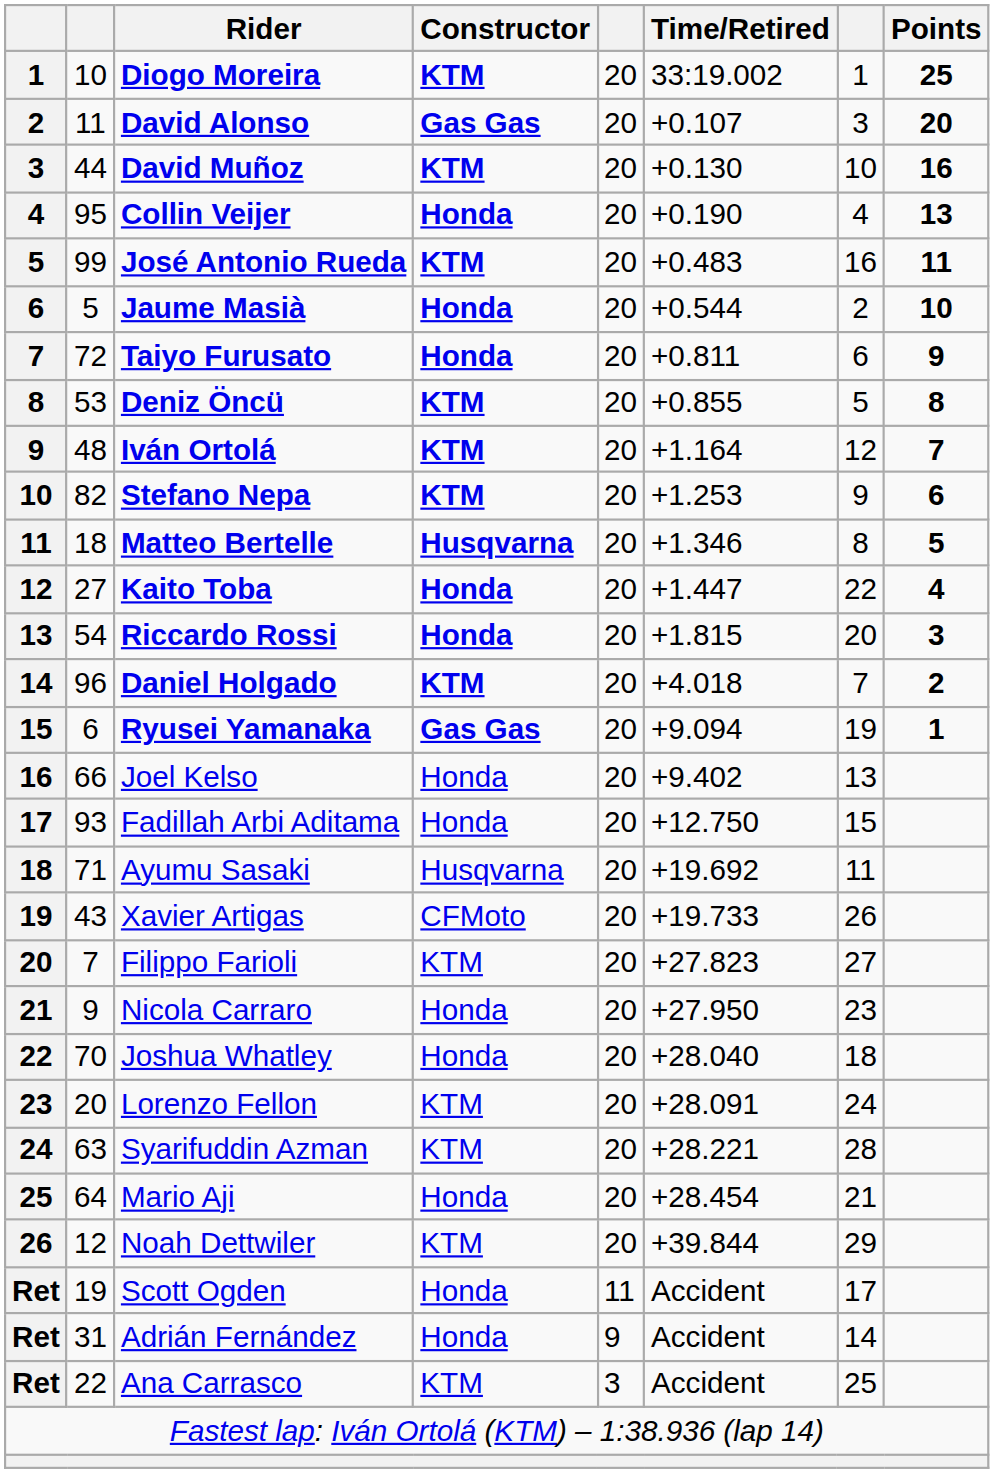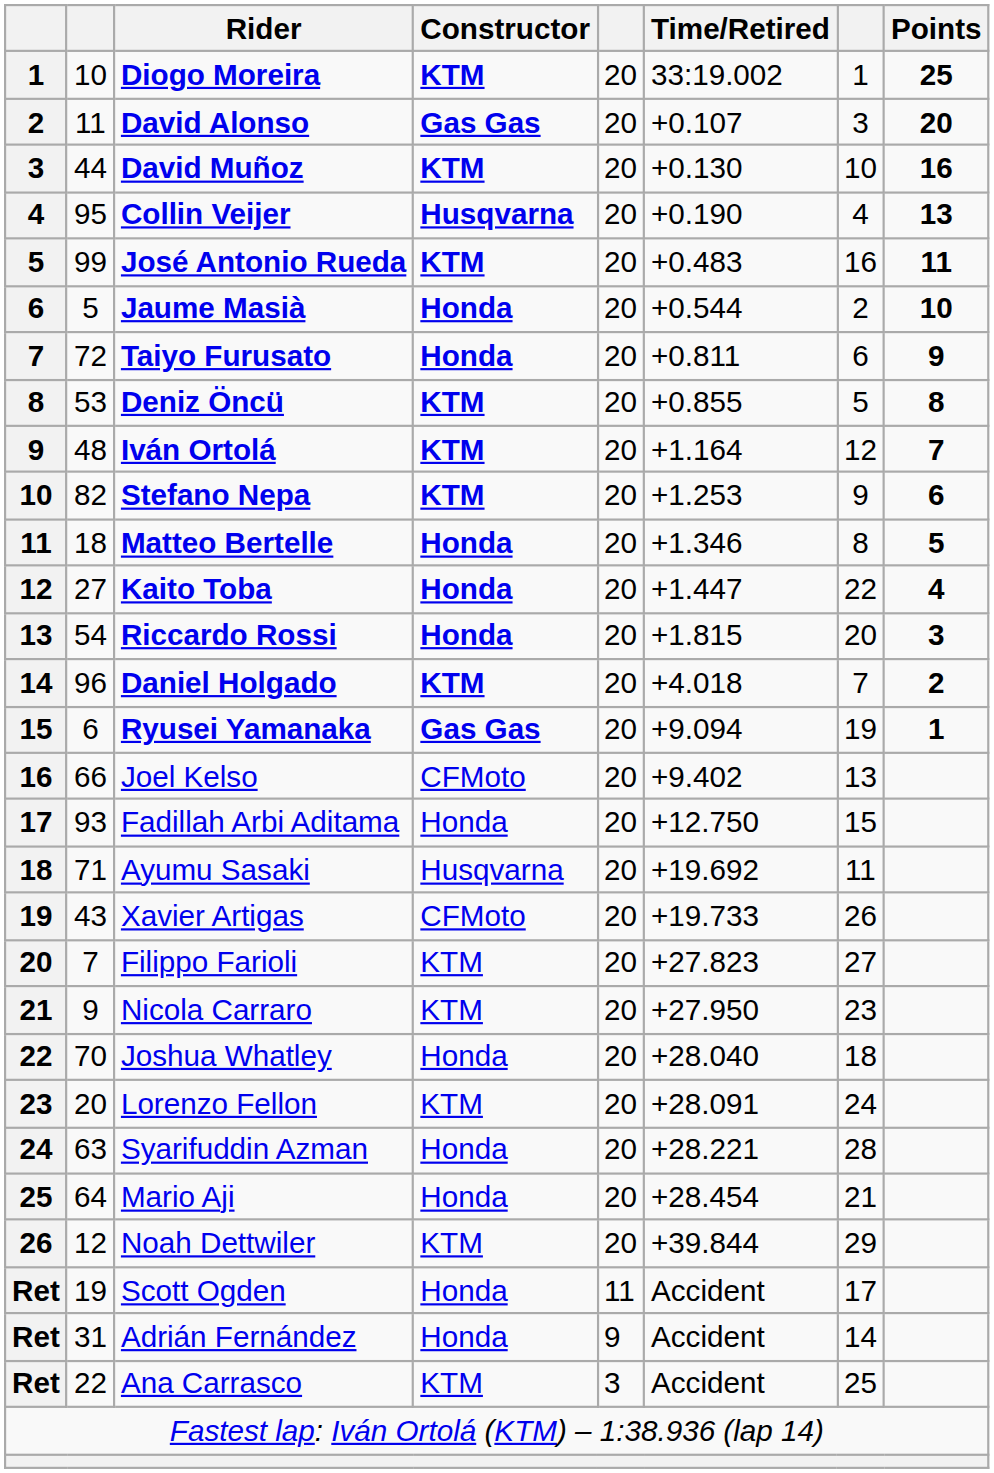 <table class="wikitable sortable" style="font-size: 85%;">
 <tr>
 <th scope="col"></th>
 <th scope="col"></th>
 <th scope="col">Rider</th>
 <th scope="col">Constructor</th>
 <th scope="col" class="unsortable"></th>
 <th scope="col" class="unsortable">Time/Retired</th>
 <th scope="col"></th>
 <th scope="col">Points</th>
 </tr>
 <tr>
 <th scope="row">1</th>
 <td align="center">10</td>
 <td data-sort-value="mor"> <strong><a href='#'>Diogo Moreira</a></strong></td>
 <td><strong><a href='#'>KTM</a></strong></td>
 <td>20</td>
 <td>33:19.002</td>
 <td align="center">1</td>
 <td align="center"><strong>25</strong></td>
 </tr>
 <tr>
 <th scope="row">2</th>
 <td align="center">11</td>
 <td data-sort-value="alo"> <strong><a href='#'>David Alonso</a></strong></td>
 <td><strong><a href='#'>Gas Gas</a></strong></td>
 <td>20</td>
 <td>+0.107</td>
 <td align="center">3</td>
 <td align="center"><strong>20</strong></td>
 </tr>
 <tr>
 <th scope="row">3</th>
 <td align="center">44</td>
 <td data-sort-value="mun"> <strong><a href='#'>David Muñoz</a></strong></td>
 <td><strong><a href='#'>KTM</a></strong></td>
 <td>20</td>
 <td>+0.130</td>
 <td align="center">10</td>
 <td align="center"><strong>16</strong></td>
 </tr>
 <tr>
 <th scope="row">4</th>
 <td align="center">95</td>
 <td data-sort-value="vei"> <strong><a href='#'>Collin Veijer</a></strong></td>
-<td><strong><a href='#'>Honda</a></strong></td>
+<td><strong><a href='#'>Husqvarna</a></strong></td>
 <td>20</td>
 <td>+0.190</td>
 <td align="center">4</td>
 <td align="center"><strong>13</strong></td>
 </tr>
 <tr>
 <th scope="row">5</th>
 <td align="center">99</td>
 <td data-sort-value="rue"> <strong><a href='#'>José Antonio Rueda</a></strong></td>
 <td><strong><a href='#'>KTM</a></strong></td>
 <td>20</td>
 <td>+0.483</td>
 <td align="center">16</td>
 <td align="center"><strong>11</strong></td>
 </tr>
 <tr>
 <th scope="row">6</th>
 <td align="center">5</td>
 <td data-sort-value="mas"> <strong><a href='#'>Jaume Masià</a></strong></td>
 <td><strong><a href='#'>Honda</a></strong></td>
 <td>20</td>
 <td>+0.544</td>
 <td align="center">2</td>
 <td align="center"><strong>10</strong></td>
 </tr>
 <tr>
 <th scope="row">7</th>
 <td align="center">72</td>
 <td data-sort-value="fur"> <strong><a href='#'>Taiyo Furusato</a></strong></td>
 <td><strong><a href='#'>Honda</a></strong></td>
 <td>20</td>
 <td>+0.811</td>
 <td align="center">6</td>
 <td align="center"><strong>9</strong></td>
 </tr>
 <tr>
 <th scope="row">8</th>
 <td align="center">53</td>
 <td data-sort-value="onc"> <strong><a href='#'>Deniz Öncü</a></strong></td>
 <td><strong><a href='#'>KTM</a></strong></td>
 <td>20</td>
 <td>+0.855</td>
 <td align="center">5</td>
 <td align="center"><strong>8</strong></td>
 </tr>
 <tr>
 <th scope="row">9</th>
 <td align="center">48</td>
 <td data-sort-value="ort"> <strong><a href='#'>Iván Ortolá</a></strong></td>
 <td><strong><a href='#'>KTM</a></strong></td>
 <td>20</td>
 <td>+1.164</td>
 <td align="center">12</td>
 <td align="center"><strong>7</strong></td>
 </tr>
 <tr>
 <th scope="row">10</th>
 <td align="center">82</td>
 <td data-sort-value="nep"> <strong><a href='#'>Stefano Nepa</a></strong></td>
 <td><strong><a href='#'>KTM</a></strong></td>
 <td>20</td>
 <td>+1.253</td>
 <td align="center">9</td>
 <td align="center"><strong>6</strong></td>
 </tr>
 <tr>
 <th scope="row">11</th>
 <td align="center">18</td>
 <td data-sort-value="ber"> <strong><a href='#'>Matteo Bertelle</a></strong></td>
-<td><strong><a href='#'>Husqvarna</a></strong></td>
+<td><strong><a href='#'>Honda</a></strong></td>
 <td>20</td>
 <td>+1.346</td>
 <td align="center">8</td>
 <td align="center"><strong>5</strong></td>
 </tr>
 <tr>
 <th scope="row">12</th>
 <td align="center">27</td>
 <td data-sort-value="tob"> <strong><a href='#'>Kaito Toba</a></strong></td>
 <td><strong><a href='#'>Honda</a></strong></td>
 <td>20</td>
 <td>+1.447</td>
 <td align="center">22</td>
 <td align="center"><strong>4</strong></td>
 </tr>
 <tr>
 <th scope="row">13</th>
 <td align="center">54</td>
 <td data-sort-value="ros"> <strong><a href='#'>Riccardo Rossi</a></strong></td>
 <td><strong><a href='#'>Honda</a></strong></td>
 <td>20</td>
 <td>+1.815</td>
 <td align="center">20</td>
 <td align="center"><strong>3</strong></td>
 </tr>
 <tr>
 <th scope="row">14</th>
 <td align="center">96</td>
 <td data-sort-value="hol"> <strong><a href='#'>Daniel Holgado</a></strong></td>
 <td><strong><a href='#'>KTM</a></strong></td>
 <td>20</td>
 <td>+4.018</td>
 <td align="center">7</td>
 <td align="center"><strong>2</strong></td>
 </tr>
 <tr>
 <th scope="row">15</th>
 <td align="center">6</td>
 <td data-sort-value="yam"> <strong><a href='#'>Ryusei Yamanaka</a></strong></td>
 <td><strong><a href='#'>Gas Gas</a></strong></td>
 <td>20</td>
 <td>+9.094</td>
 <td align="center">19</td>
 <td align="center"><strong>1</strong></td>
 </tr>
 <tr>
 <th scope="row">16</th>
 <td align="center">66</td>
 <td data-sort-value="kel"> <a href='#'>Joel Kelso</a></td>
-<td><a href='#'>Honda</a></td>
+<td><a href='#'>CFMoto</a></td>
 <td>20</td>
 <td>+9.402</td>
 <td align="center">13</td>
 <td align="center"></td>
 </tr>
 <tr>
 <th scope="row">17</th>
 <td align="center">93</td>
 <td data-sort-value="adi"> <a href='#'>Fadillah Arbi Aditama</a></td>
 <td><a href='#'>Honda</a></td>
 <td>20</td>
 <td>+12.750</td>
 <td align="center">15</td>
 <td align="center"></td>
 </tr>
 <tr>
 <th scope="row">18</th>
 <td align="center">71</td>
 <td data-sort-value="sas"> <a href='#'>Ayumu Sasaki</a></td>
 <td><a href='#'>Husqvarna</a></td>
 <td>20</td>
 <td>+19.692</td>
 <td align="center">11</td>
 <td align="center"></td>
 </tr>
 <tr>
 <th scope="row">19</th>
 <td align="center">43</td>
 <td data-sort-value="art"> <a href='#'>Xavier Artigas</a></td>
 <td><a href='#'>CFMoto</a></td>
 <td>20</td>
 <td>+19.733</td>
 <td align="center">26</td>
 <td align="center"></td>
 </tr>
 <tr>
 <th scope="row">20</th>
 <td align="center">7</td>
 <td data-sort-value="far"> <a href='#'>Filippo Farioli</a></td>
 <td><a href='#'>KTM</a></td>
 <td>20</td>
 <td>+27.823</td>
 <td align="center">27</td>
 <td align="center"></td>
 </tr>
 <tr>
 <th scope="row">21</th>
 <td align="center">9</td>
 <td data-sort-value="carrar"> <a href='#'>Nicola Carraro</a></td>
-<td><a href='#'>Honda</a></td>
+<td><a href='#'>KTM</a></td>
 <td>20</td>
 <td>+27.950</td>
 <td align="center">23</td>
 <td></td>
 </tr>
 <tr>
 <th scope="row">22</th>
 <td align="center">70</td>
 <td data-sort-value="wha"> <a href='#'>Joshua Whatley</a></td>
 <td><a href='#'>Honda</a></td>
 <td>20</td>
 <td>+28.040</td>
 <td align="center">18</td>
 <td align="center"></td>
 </tr>
 <tr>
 <th scope="row">23</th>
 <td align="center">20</td>
 <td data-sort-value="fel"> <a href='#'>Lorenzo Fellon</a></td>
 <td><a href='#'>KTM</a></td>
 <td>20</td>
 <td>+28.091</td>
 <td align="center">24</td>
 <td align="center"></td>
 </tr>
 <tr>
 <th scope="row">24</th>
 <td align="center">63</td>
 <td data-sort-value="sya"> <a href='#'>Syarifuddin Azman</a></td>
-<td><a href='#'>KTM</a></td>
+<td><a href='#'>Honda</a></td>
 <td>20</td>
 <td>+28.221</td>
 <td align="center">28</td>
 <td align="center"></td>
 </tr>
 <tr>
 <th scope="row">25</th>
 <td align="center">64</td>
 <td data-sort-value="aji"> <a href='#'>Mario Aji</a></td>
 <td><a href='#'>Honda</a></td>
 <td>20</td>
 <td>+28.454</td>
 <td align="center">21</td>
 <td align="center"></td>
 </tr>
 <tr>
 <th scope="row">26</th>
 <td align="center">12</td>
 <td data-sort-value="det"> <a href='#'>Noah Dettwiler</a></td>
 <td><a href='#'>KTM</a></td>
 <td>20</td>
 <td>+39.844</td>
 <td align="center">29</td>
 <td align="center"></td>
 </tr>
 <tr>
 <th scope="row">Ret</th>
 <td align="center">19</td>
 <td data-sort-value="ogd"> <a href='#'>Scott Ogden</a></td>
 <td><a href='#'>Honda</a></td>
 <td>11</td>
 <td>Accident</td>
 <td align="center">17</td>
 <td align="center"></td>
 </tr>
 <tr>
 <th scope="row">Ret</th>
 <td align="center">31</td>
 <td data-sort-value="fer"> <a href='#'>Adrián Fernández</a></td>
 <td><a href='#'>Honda</a></td>
 <td>9</td>
 <td>Accident</td>
 <td align="center">14</td>
 <td align="center"></td>
 </tr>
 <tr>
 <th scope="row">Ret</th>
 <td align="center">22</td>
 <td data-sort-value="carras"> <a href='#'>Ana Carrasco</a></td>
 <td><a href='#'>KTM</a></td>
 <td>3</td>
 <td>Accident</td>
 <td align="center">25</td>
 <td align="center"></td>
 </tr>
 <tr class="sortbottom">
 <td colspan="8" style="text-align:center"><em><a href='#'>Fastest lap</a>:  <a href='#'>Iván Ortolá</a> (<a href='#'>KTM</a>) – 1:38.936 (lap 14)</em></td>
 </tr>
 <tr>
 <th colspan=8></th>
 </tr>
 </table>
